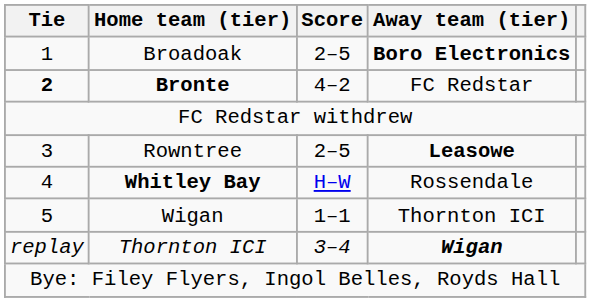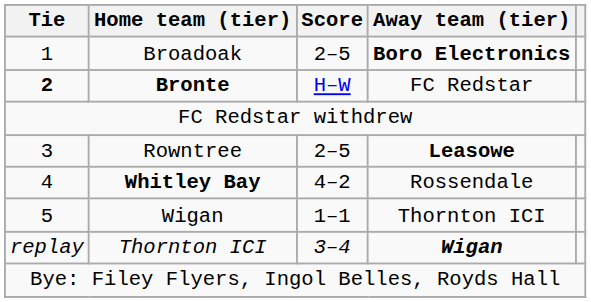 <table class="wikitable" style="text-align:center; font-size:85%">
 <tr>
 <th>Tie</th>
 <th>Home team (tier)</th>
 <th>Score</th>
 <th>Away team (tier)</th>
 <th></th>
 </tr>
 <tr>
 <td align="center">1</td>
 <td>Broadoak</td>
 <td align="center">2–5</td>
 <td><strong>Boro Electronics</strong></td>
 <td></td>
 </tr>
 <tr>
 <td align="center"><strong>2</strong></td>
 <td><strong>Bronte</strong></td>
-<td align="center">4–2</td>
+<td align="center"><a href='#'>H–W</a></td>
 <td>FC Redstar</td>
 <td></td>
 </tr>
 <tr>
 <td colspan="5" align="center">FC Redstar withdrew</td>
 </tr>
 <tr>
 <td align="center">3</td>
 <td>Rowntree</td>
 <td align="center">2–5</td>
 <td><strong>Leasowe</strong></td>
 <td></td>
 </tr>
 <tr>
 <td align="center">4</td>
 <td><strong>Whitley Bay</strong></td>
-<td align="center"><a href='#'>H–W</a></td>
+<td align="center">4–2</td>
 <td>Rossendale</td>
 <td></td>
 </tr>
 <tr>
 <td align="center">5</td>
 <td>Wigan</td>
 <td align="center">1–1</td>
 <td>Thornton ICI</td>
 <td></td>
 </tr>
 <tr>
 <td align="center"><em>replay</em></td>
 <td><em>Thornton ICI</em></td>
 <td align="center"><em>3–4</em></td>
 <td><strong><em>Wigan</em></strong></td>
 <td></td>
 </tr>
 <tr>
 <td colspan="5" align="center">Bye: Filey Flyers, Ingol Belles, Royds Hall</td>
 </tr>
 </table>
